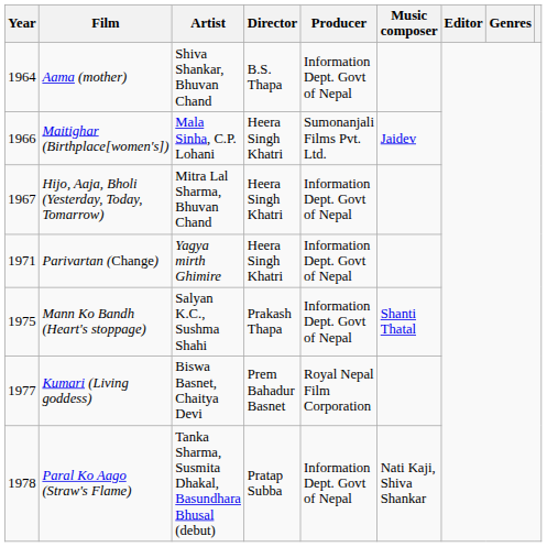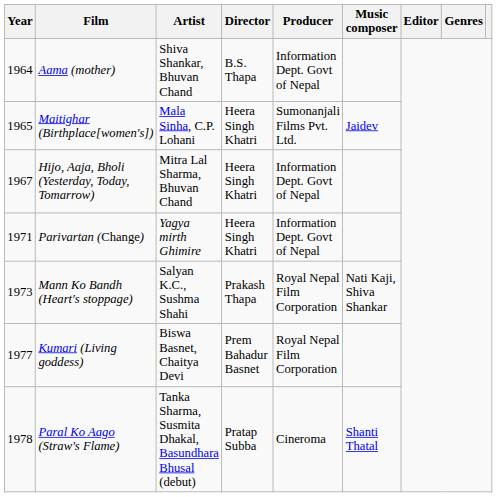 <table class="wikitable sortable">
 <tr>
 <th>Year</th>
 <th>Film</th>
 <th>Artist</th>
 <th>Director</th>
 <th>Producer</th>
 <th>Music composer</th>
 <th>Editor</th>
 <th>Genres</th>
 <th></th>
 </tr>
 <tr 2014 Eauta Saathi Director Laxman Subedi>
 <td>1964</td>
 <td><em><a href='#'>Aama</a> (mother)</em></td>
 <td>Shiva Shankar, Bhuvan Chand</td>
 <td>B.S. Thapa</td>
 <td>Information Dept. Govt of Nepal</td>
 <td></td>
 </tr>
 <tr>
-<td>1966</td>
+<td>1965</td>
 <td><em><a href='#'>Maitighar</a> (Birthplace[women's])</em></td>
 <td><a href='#'>Mala Sinha</a>, C.P. Lohani</td>
 <td>Heera Singh Khatri</td>
 <td>Sumonanjali Films Pvt. Ltd.</td>
 <td><a href='#'>Jaidev</a></td>
 </tr>
 <tr>
 <td>1967</td>
 <td><em>Hijo, Aaja, Bholi (Yesterday, Today, Tomarrow)</em></td>
 <td>Mitra Lal Sharma, Bhuvan Chand</td>
 <td>Heera Singh Khatri</td>
 <td>Information Dept. Govt of Nepal</td>
 <td></td>
 </tr>
 <tr>
 <td>1971</td>
 <td><em>Parivartan (</em>Change<em>) </em></td>
 <td><em>Yagya mirth Ghimire</em></td>
 <td>Heera Singh Khatri</td>
 <td>Information Dept. Govt of Nepal</td>
 <td></td>
 </tr>
 <tr>
-<td>1975</td>
+<td>1973</td>
 <td><em>Mann Ko Bandh (Heart's stoppage)</em></td>
 <td>Salyan K.C., Sushma Shahi</td>
 <td>Prakash Thapa</td>
-<td>Information Dept. Govt of Nepal</td>
-<td><a href='#'>Shanti Thatal</a></td>
+<td>Royal Nepal Film Corporation</td>
+<td>Nati Kaji, Shiva Shankar</td>
 </tr>
 <tr>
 <td>1977</td>
 <td><em><a href='#'>Kumari</a> (Living goddess)</em></td>
 <td>Biswa Basnet, Chaitya Devi</td>
 <td>Prem Bahadur Basnet</td>
 <td>Royal Nepal Film Corporation</td>
 <td></td>
 </tr>
 <tr>
 <td>1978</td>
 <td><em><a href='#'>Paral Ko Aago</a> (Straw's Flame)</em></td>
 <td>Tanka Sharma, Susmita Dhakal, <a href='#'>Basundhara Bhusal</a> (debut)</td>
 <td>Pratap Subba</td>
-<td>Information Dept. Govt of Nepal</td>
-<td>Nati Kaji, Shiva Shankar</td>
+<td>Cineroma</td>
+<td><a href='#'>Shanti Thatal</a></td>
 </tr>
 </table>
